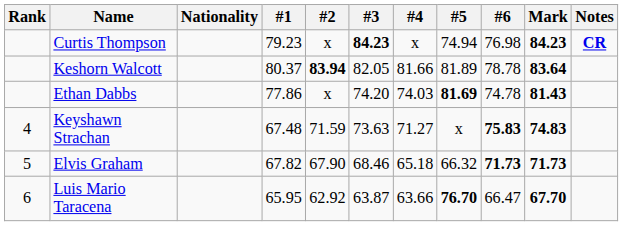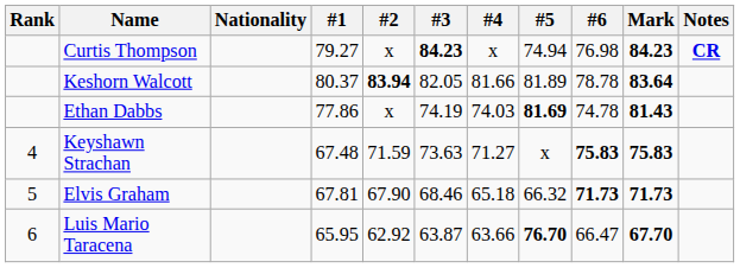 <table class="wikitable sortable" style="text-align:center">
 <tr>
 <th>Rank</th>
 <th>Name</th>
 <th>Nationality</th>
 <th>#1</th>
 <th>#2</th>
 <th>#3</th>
 <th>#4</th>
 <th>#5</th>
 <th>#6</th>
 <th>Mark</th>
 <th>Notes</th>
 </tr>
 <tr>
 <td></td>
 <td align=left><a href='#'>Curtis Thompson</a></td>
 <td align=left></td>
-<td>79.23</td>
+<td>79.27</td>
 <td>x</td>
 <td><strong>84.23</strong></td>
 <td>x</td>
 <td>74.94</td>
 <td>76.98</td>
 <td><strong>84.23</strong></td>
 <td><strong><a href='#'>CR</a></strong></td>
 </tr>
 <tr>
 <td></td>
 <td align=left><a href='#'>Keshorn Walcott</a></td>
 <td align=left></td>
 <td>80.37</td>
 <td><strong>83.94</strong></td>
 <td>82.05</td>
 <td>81.66</td>
 <td>81.89</td>
 <td>78.78</td>
 <td><strong>83.64</strong></td>
 <td></td>
 </tr>
 <tr>
 <td></td>
 <td align=left><a href='#'>Ethan Dabbs</a></td>
 <td align=left></td>
 <td>77.86</td>
 <td>x</td>
-<td>74.20</td>
+<td>74.19</td>
 <td>74.03</td>
 <td><strong>81.69</strong></td>
 <td>74.78</td>
 <td><strong>81.43</strong></td>
 <td></td>
 </tr>
 <tr>
 <td>4</td>
 <td align=left><a href='#'>Keyshawn Strachan</a></td>
 <td align=left></td>
 <td>67.48</td>
 <td>71.59</td>
 <td>73.63</td>
 <td>71.27</td>
 <td>x</td>
 <td><strong>75.83</strong></td>
-<td><strong>74.83</strong></td>
+<td><strong>75.83</strong></td>
 <td></td>
 </tr>
 <tr>
 <td>5</td>
 <td align=left><a href='#'>Elvis Graham</a></td>
 <td align=left></td>
-<td>67.82</td>
+<td>67.81</td>
 <td>67.90</td>
 <td>68.46</td>
 <td>65.18</td>
 <td>66.32</td>
 <td><strong>71.73</strong></td>
 <td><strong>71.73</strong></td>
 <td></td>
 </tr>
 <tr>
 <td>6</td>
 <td align=left><a href='#'>Luis Mario Taracena</a></td>
 <td align=left></td>
 <td>65.95</td>
 <td>62.92</td>
 <td>63.87</td>
 <td>63.66</td>
 <td><strong>76.70</strong></td>
 <td>66.47</td>
 <td><strong>67.70</strong></td>
 <td></td>
 </tr>
 </table>
